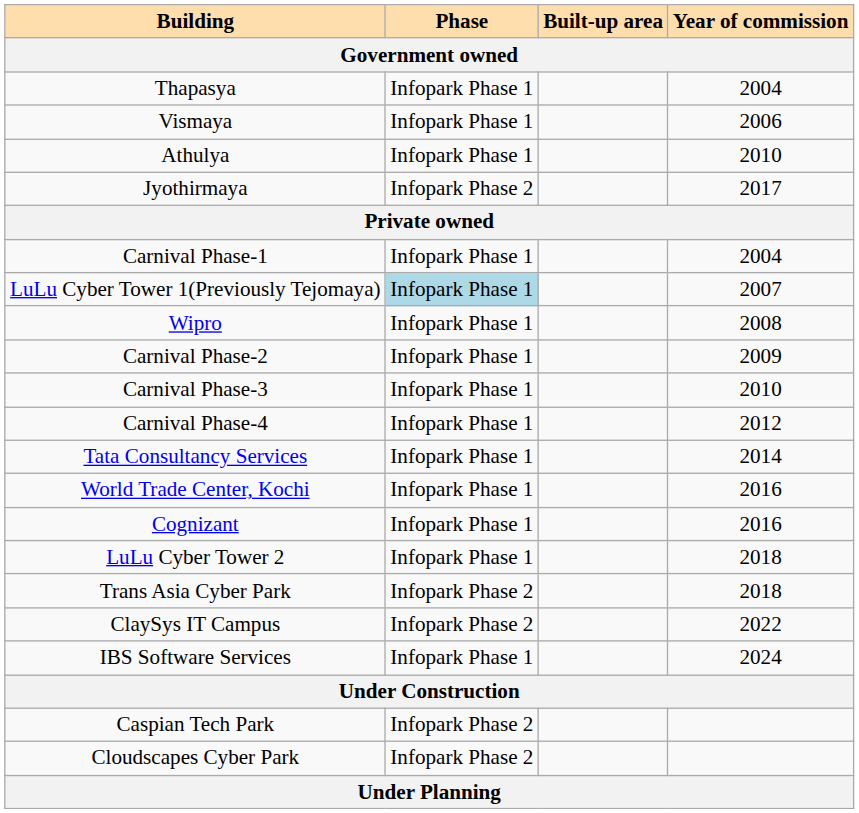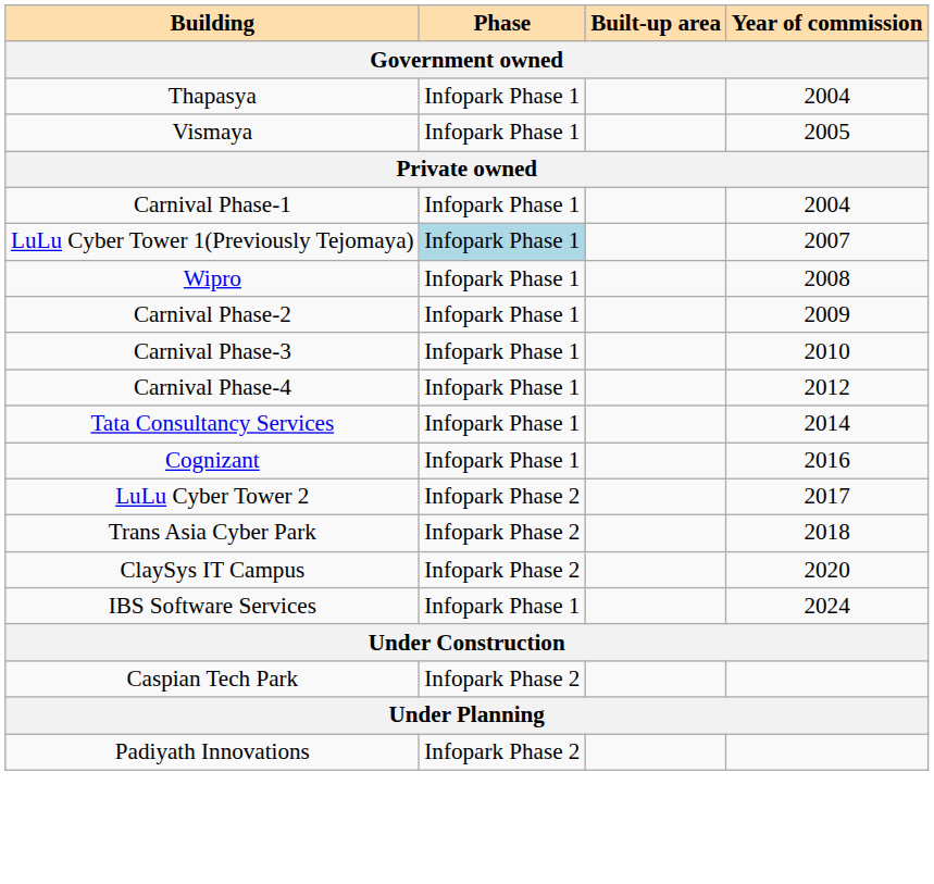 <table class="wikitable" style="margin:1em auto; text-align:center;">
 <tr>
 <th style="background: #ffdead;">Building</th>
 <th style="background: #ffdead;">Phase</th>
 <th style="background: #ffdead;">Built-up area</th>
 <th style="background: #ffdead;">Year of commission</th>
 </tr>
 <tr>
 <th colspan=4>Government owned</th>
 </tr>
 <tr>
 <td>Thapasya</td>
 <td>Infopark Phase 1</td>
 <td></td>
 <td>2004</td>
 </tr>
 <tr>
 <td>Vismaya</td>
 <td>Infopark Phase 1</td>
 <td></td>
-<td>2006</td>
-</tr>
-<tr>
-<td>Athulya</td>
-<td>Infopark Phase 1</td>
-<td></td>
-<td>2010</td>
-</tr>
-<tr>
-<td>Jyothirmaya</td>
-<td>Infopark Phase 2</td>
-<td></td>
-<td>2017</td>
+<td>2005</td>
 </tr>
 <tr>
 <th colspan=4>Private owned</th>
 </tr>
 <tr>
 <td>Carnival Phase-1</td>
 <td>Infopark Phase 1</td>
 <td></td>
 <td>2004</td>
 </tr>
 <tr>
 <td><a href='#'>LuLu</a> Cyber Tower 1(Previously Tejomaya)</td>
 <td style="background: lightblue;">Infopark Phase 1</td>
 <td></td>
 <td>2007</td>
 </tr>
 <tr>
 <td><a href='#'>Wipro</a></td>
 <td>Infopark Phase 1</td>
 <td></td>
 <td>2008</td>
 </tr>
 <tr>
 <td>Carnival Phase-2</td>
 <td>Infopark Phase 1</td>
 <td></td>
 <td>2009</td>
 </tr>
 <tr>
 <td>Carnival Phase-3</td>
 <td>Infopark Phase 1</td>
 <td></td>
 <td>2010</td>
 </tr>
 <tr>
 <td>Carnival Phase-4</td>
 <td>Infopark Phase 1</td>
 <td></td>
 <td>2012</td>
 </tr>
 <tr>
 <td><a href='#'>Tata Consultancy Services</a></td>
 <td>Infopark Phase 1</td>
 <td></td>
 <td>2014</td>
 </tr>
 <tr>
-<td><a href='#'>World Trade Center, Kochi</a></td>
-<td>Infopark Phase 1</td>
-<td></td>
-<td>2016</td>
-</tr>
-<tr>
 <td><a href='#'>Cognizant</a></td>
 <td>Infopark Phase 1</td>
 <td></td>
 <td>2016</td>
 </tr>
 <tr>
 <td><a href='#'>LuLu</a> Cyber Tower 2</td>
-<td>Infopark Phase 1</td>
+<td>Infopark Phase 2</td>
 <td></td>
-<td>2018</td>
+<td>2017</td>
 </tr>
 <tr>
 <td>Trans Asia Cyber Park</td>
 <td>Infopark Phase 2</td>
 <td></td>
 <td>2018</td>
 </tr>
 <tr>
 <td>ClaySys IT Campus</td>
 <td>Infopark Phase 2</td>
 <td></td>
-<td>2022</td>
+<td>2020</td>
 </tr>
 <tr>
 <td>IBS Software Services</td>
 <td>Infopark Phase 1</td>
 <td></td>
 <td>2024</td>
 </tr>
 <tr>
 <th colspan=4>Under Construction</th>
 </tr>
 <tr>
 <td>Caspian Tech Park</td>
 <td>Infopark Phase 2</td>
 <td></td>
 <td></td>
 </tr>
 <tr>
-<td>Cloudscapes Cyber Park</td>
+<th colspan=4>Under Planning</th>
+</tr>
+<tr>
+<td>Padiyath Innovations</td>
 <td>Infopark Phase 2</td>
 <td></td>
 <td></td>
 </tr>
-<tr>
-<th colspan=4>Under Planning</th>
-</tr>
 </table>
